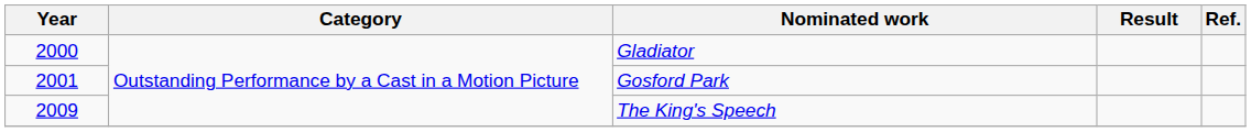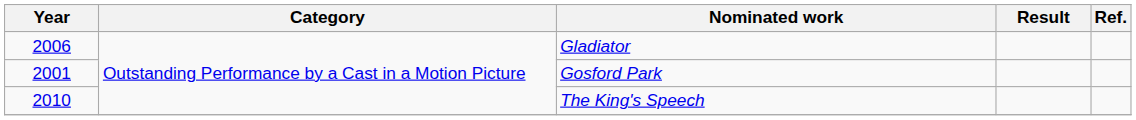 <table class=wikitable>
 <tr>
 <th scope="col" style="width:5em;">Year</th>
 <th scope="col" style="width:26em;">Category</th>
 <th scope="col" style="width:25em;">Nominated work</th>
 <th scope="col" style="width:5em;">Result</th>
 <th>Ref.</th>
 </tr>
 <tr>
-<td style="text-align:center;"><a href='#'>2000</a></td>
+<td style="text-align:center;"><a href='#'>2006</a></td>
 <td rowspan="3"><a href='#'>Outstanding Performance by a Cast in a Motion Picture</a></td>
 <td><em><a href='#'>Gladiator</a></em></td>
 <td></td>
 <td style="text-align:center;"></td>
 </tr>
 <tr>
 <td style="text-align:center;"><a href='#'>2001</a></td>
 <td><em><a href='#'>Gosford Park</a></em></td>
 <td></td>
 <td style="text-align:center;"></td>
 </tr>
 <tr>
-<td style="text-align:center;"><a href='#'>2009</a></td>
+<td style="text-align:center;"><a href='#'>2010</a></td>
 <td><em><a href='#'>The King's Speech</a></em></td>
 <td></td>
 <td style="text-align:center;"></td>
 </tr>
 <tr>
 </tr>
 </table>
